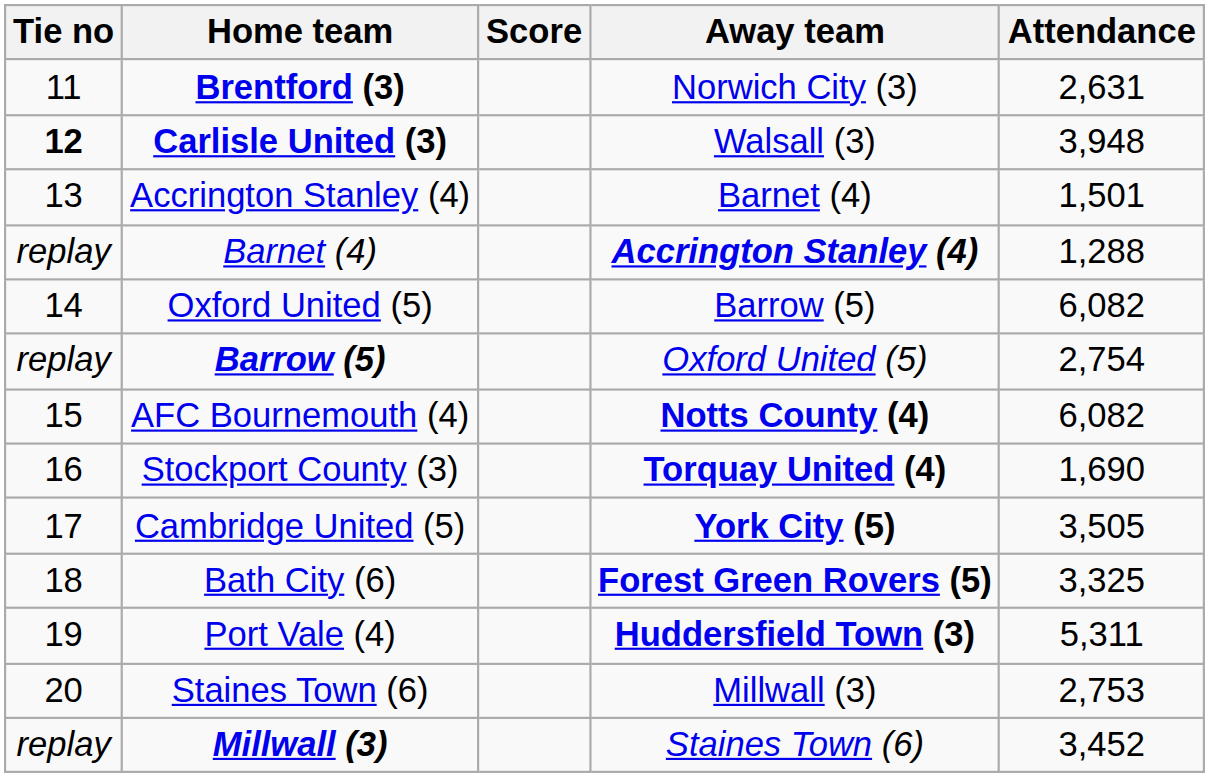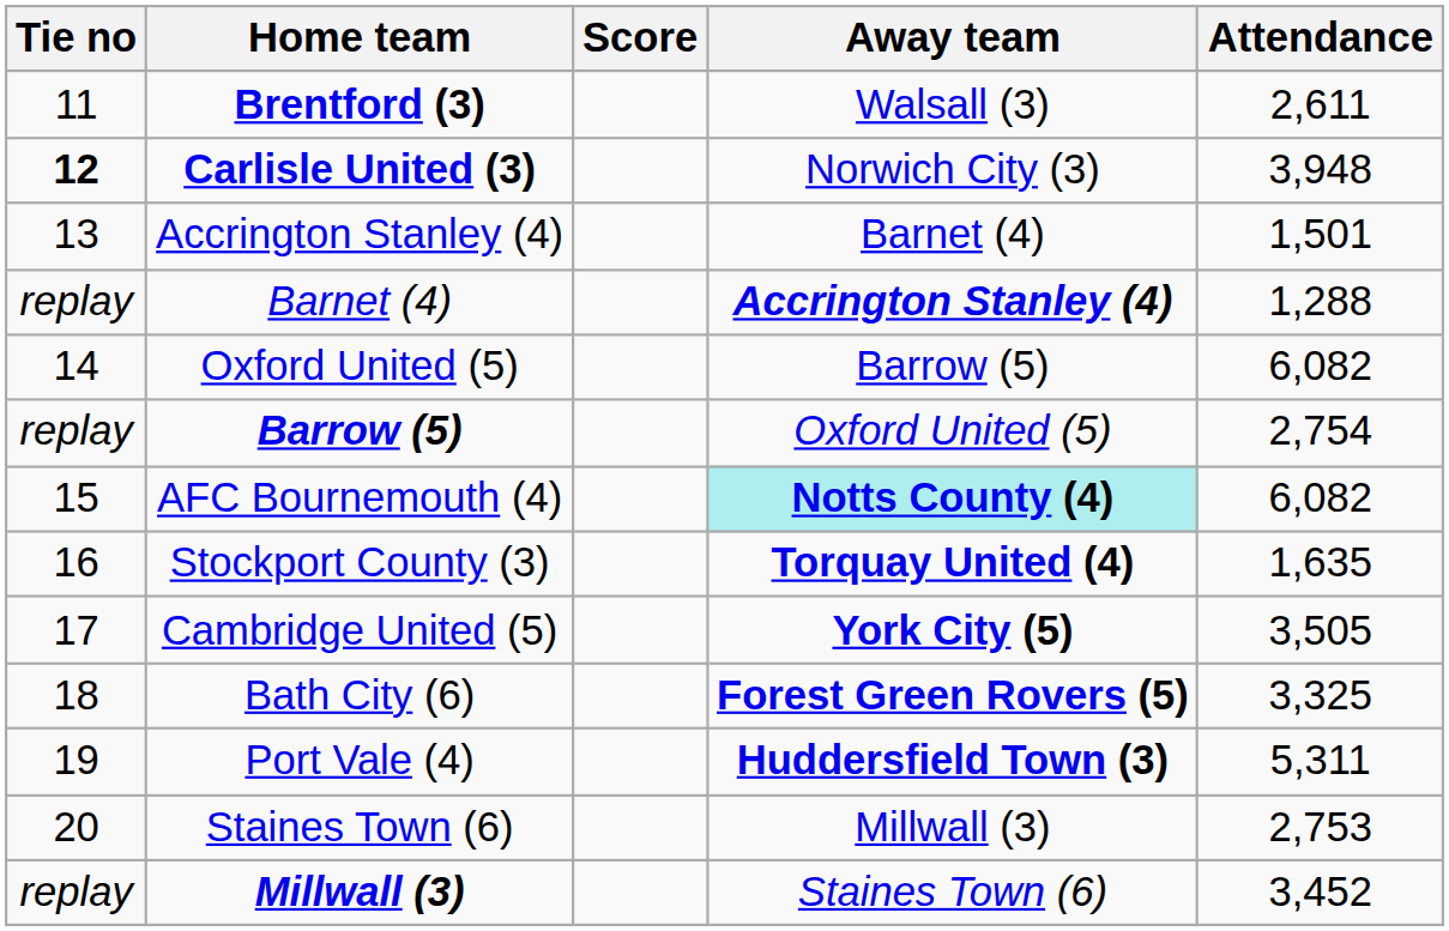 <table class="wikitable" style="text-align: center">
 <tr>
 <th>Tie no</th>
 <th>Home team</th>
 <th>Score</th>
 <th>Away team</th>
 <th>Attendance</th>
 </tr>
 <tr>
 <td>11</td>
 <td><strong><a href='#'>Brentford</a> (3)</strong></td>
 <td></td>
-<td><a href='#'>Norwich City</a> (3)</td>
-<td>2,631</td>
+<td><a href='#'>Walsall</a> (3)</td>
+<td>2,611</td>
 </tr>
 <tr>
 <td><strong>12</strong></td>
 <td><strong><a href='#'>Carlisle United</a> (3)</strong></td>
 <td></td>
-<td><a href='#'>Walsall</a> (3)</td>
+<td><a href='#'>Norwich City</a> (3)</td>
 <td>3,948</td>
 </tr>
 <tr>
 <td>13</td>
 <td><a href='#'>Accrington Stanley</a> (4)</td>
 <td></td>
 <td><a href='#'>Barnet</a> (4)</td>
 <td>1,501</td>
 </tr>
 <tr>
 <td><em>replay</em></td>
 <td><em><a href='#'>Barnet</a> (4)</em></td>
 <td></td>
 <td><strong><em><a href='#'>Accrington Stanley</a> (4)</em></strong></td>
 <td>1,288</td>
 </tr>
 <tr>
 <td>14</td>
 <td><a href='#'>Oxford United</a> (5)</td>
 <td></td>
 <td><a href='#'>Barrow</a> (5)</td>
 <td>6,082</td>
 </tr>
 <tr>
 <td><em>replay</em></td>
 <td><strong><em><a href='#'>Barrow</a> (5)</em></strong></td>
 <td></td>
 <td><em><a href='#'>Oxford United</a> (5)</em></td>
 <td>2,754</td>
 </tr>
 <tr>
 <td>15</td>
 <td><a href='#'>AFC Bournemouth</a> (4)</td>
 <td></td>
-<td><strong><a href='#'>Notts County</a> (4)</strong></td>
+<td style="background: paleturquoise;"><strong><a href='#'>Notts County</a> (4)</strong></td>
 <td>6,082</td>
 </tr>
 <tr>
 <td>16</td>
 <td><a href='#'>Stockport County</a> (3)</td>
 <td></td>
 <td><strong><a href='#'>Torquay United</a> (4)</strong></td>
-<td>1,690</td>
+<td>1,635</td>
 </tr>
 <tr>
 <td>17</td>
 <td><a href='#'>Cambridge United</a> (5)</td>
 <td></td>
 <td><strong><a href='#'>York City</a> (5)</strong></td>
 <td>3,505</td>
 </tr>
 <tr>
 <td>18</td>
 <td><a href='#'>Bath City</a> (6)</td>
 <td></td>
 <td><strong><a href='#'>Forest Green Rovers</a> (5)</strong></td>
 <td>3,325</td>
 </tr>
 <tr>
 <td>19</td>
 <td><a href='#'>Port Vale</a> (4)</td>
 <td></td>
 <td><strong><a href='#'>Huddersfield Town</a> (3)</strong></td>
 <td>5,311</td>
 </tr>
 <tr>
 <td>20</td>
 <td><a href='#'>Staines Town</a> (6)</td>
 <td></td>
 <td><a href='#'>Millwall</a> (3)</td>
 <td>2,753</td>
 </tr>
 <tr>
 <td><em>replay</em></td>
 <td><strong><em><a href='#'>Millwall</a> (3)</em></strong></td>
 <td></td>
 <td><em><a href='#'>Staines Town</a> (6)</em></td>
 <td>3,452</td>
 </tr>
 </table>
